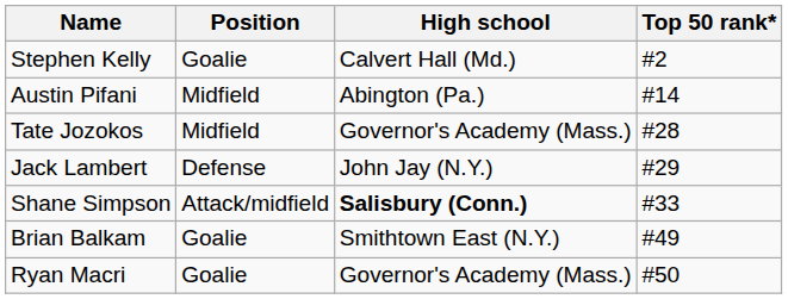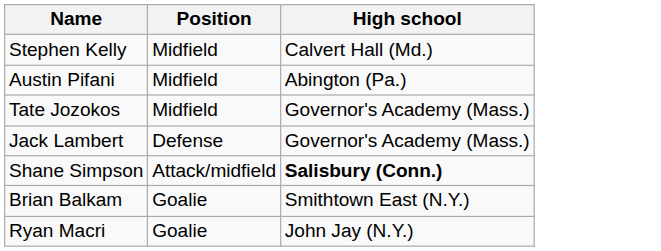 <table class="wikitable">
 <tr ;>
 <th>Name</th>
 <th>Position</th>
 <th>High school</th>
-<th>Top 50 rank*</th>
 </tr>
 <tr>
 <td>Stephen Kelly</td>
-<td>Goalie</td>
+<td>Midfield</td>
 <td>Calvert Hall (Md.)</td>
-<td>#2</td>
 </tr>
 <tr>
 <td>Austin Pifani</td>
 <td>Midfield</td>
 <td>Abington (Pa.)</td>
-<td>#14</td>
 </tr>
 <tr>
 <td>Tate Jozokos</td>
 <td>Midfield</td>
 <td>Governor's Academy (Mass.)</td>
-<td>#28</td>
 </tr>
 <tr>
 <td>Jack Lambert</td>
 <td>Defense</td>
-<td>John Jay (N.Y.)</td>
-<td>#29</td>
+<td>Governor's Academy (Mass.)</td>
 </tr>
 <tr>
 <td>Shane Simpson</td>
 <td>Attack/midfield</td>
 <td><strong>Salisbury (Conn.)</strong></td>
-<td>#33</td>
 </tr>
 <tr>
 <td>Brian Balkam</td>
 <td>Goalie</td>
 <td>Smithtown East (N.Y.)</td>
-<td>#49</td>
 </tr>
 <tr>
 <td>Ryan Macri</td>
 <td>Goalie</td>
-<td>Governor's Academy (Mass.)</td>
-<td>#50</td>
+<td>John Jay (N.Y.)</td>
 </tr>
 </table>
